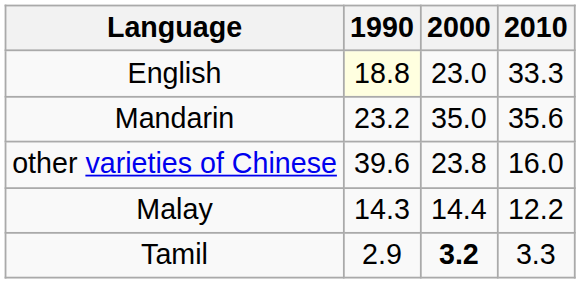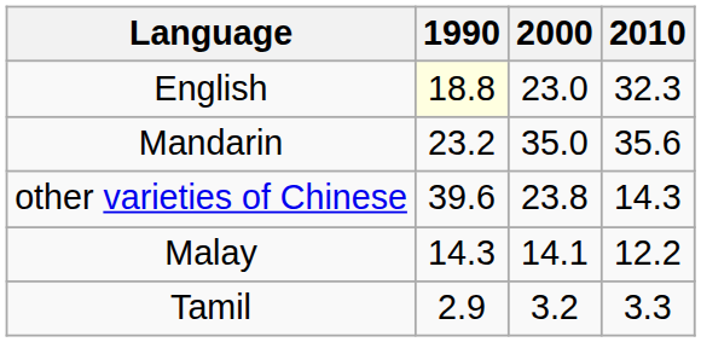 <table class="wikitable" style="float:left; margin:1em; text-align:center;">
 <tr>
 <th>Language</th>
 <th>1990</th>
 <th>2000</th>
 <th>2010</th>
 </tr>
 <tr>
 <td>English</td>
 <td style="background: lightyellow;">18.8</td>
 <td>23.0</td>
-<td>33.3</td>
+<td>32.3</td>
 </tr>
 <tr>
 <td>Mandarin</td>
 <td>23.2</td>
 <td>35.0</td>
 <td>35.6</td>
 </tr>
 <tr>
 <td>other <a href='#'>varieties of Chinese</a></td>
 <td>39.6</td>
 <td>23.8</td>
-<td>16.0</td>
+<td>14.3</td>
 </tr>
 <tr>
 <td>Malay</td>
 <td>14.3</td>
-<td>14.4</td>
+<td>14.1</td>
 <td>12.2</td>
 </tr>
 <tr>
 <td>Tamil</td>
 <td>2.9</td>
-<td><strong>3.2</strong></td>
+<td>3.2</td>
 <td>3.3</td>
 </tr>
 </table>
